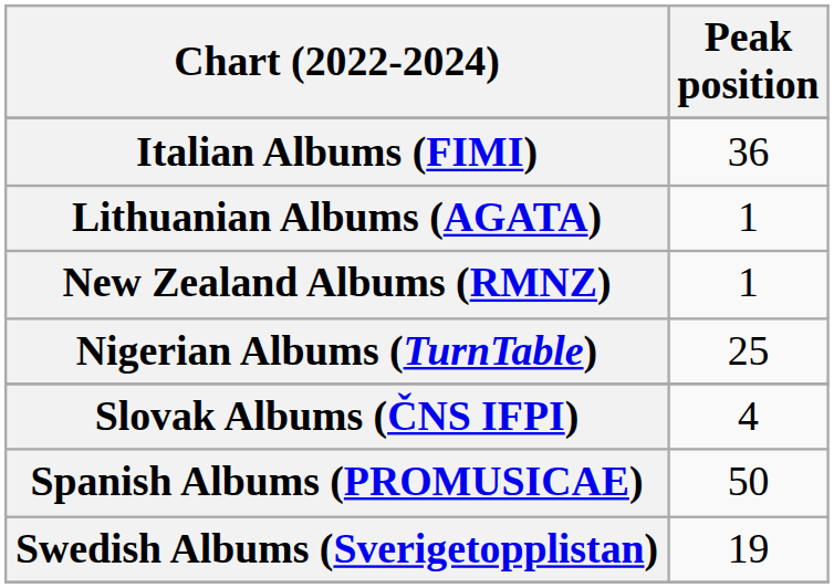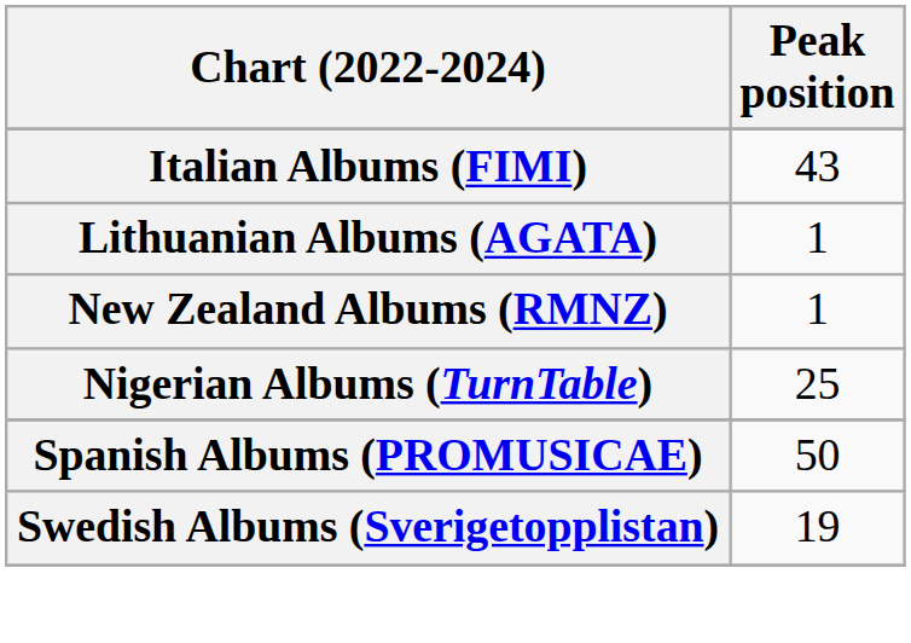 <table class="wikitable sortable plainrowheaders" style="text-align:center">
 <tr>
 <th scope="col">Chart (2022-2024)</th>
 <th scope="col">Peak<br>position</th>
 </tr>
 <tr>
 </tr>
 <tr>
 </tr>
 <tr>
 </tr>
 <tr>
 </tr>
 <tr>
 </tr>
 <tr>
 </tr>
 <tr>
 </tr>
 <tr>
 </tr>
 <tr>
 </tr>
 <tr>
 </tr>
 <tr>
 </tr>
 <tr>
 </tr>
 <tr>
 <th scope="row">Italian Albums (<a href='#'>FIMI</a>)</th>
-<td>36</td>
+<td>43</td>
 </tr>
 <tr>
 <th scope="row">Lithuanian Albums (<a href='#'>AGATA</a>)</th>
 <td>1</td>
 </tr>
 <tr>
 <th scope="row">New Zealand Albums (<a href='#'>RMNZ</a>)</th>
 <td>1</td>
 </tr>
 <tr>
 <th scope="row">Nigerian Albums (<a href='#'><em>TurnTable</em></a>)</th>
 <td>25</td>
 </tr>
 <tr>
-</tr>
-<tr>
-<th scope="row">Slovak Albums (<a href='#'>ČNS IFPI</a>)</th>
-<td>4</td>
 </tr>
 <tr>
 <th scope="row">Spanish Albums (<a href='#'>PROMUSICAE</a>)</th>
 <td>50</td>
 </tr>
 <tr>
 <th scope="row">Swedish Albums (<a href='#'>Sverigetopplistan</a>)</th>
 <td>19</td>
 </tr>
 <tr>
 </tr>
 <tr>
 </tr>
 <tr>
 </tr>
 <tr>
 </tr>
 <tr>
 </tr>
 </table>
